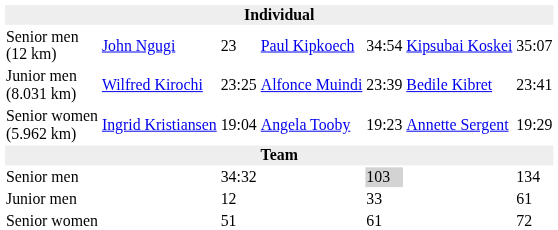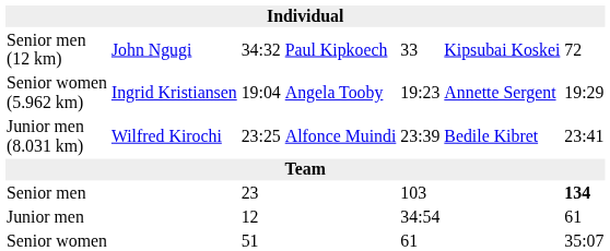 <table>
 <tr>
 <td colspan=7 bgcolor=#eeeeee style=text-align:center;><strong>Individual</strong></td>
 </tr>
 <tr>
 <td>Senior men<br>(12 km)</td>
 <td><a href='#'>John Ngugi</a><br></td>
-<td>23</td>
+<td>34:32</td>
 <td><a href='#'>Paul Kipkoech</a><br></td>
-<td>34:54</td>
+<td>33</td>
 <td><a href='#'>Kipsubai Koskei</a><br></td>
-<td>35:07</td>
+<td>72</td>
+</tr>
+<tr>
+<td>Senior women<br>(5.962 km)</td>
+<td><a href='#'>Ingrid Kristiansen</a><br></td>
+<td>19:04</td>
+<td><a href='#'>Angela Tooby</a><br></td>
+<td>19:23</td>
+<td><a href='#'>Annette Sergent</a><br></td>
+<td>19:29</td>
 </tr>
 <tr>
 <td>Junior men<br>(8.031 km)</td>
 <td><a href='#'>Wilfred Kirochi</a><br></td>
 <td>23:25</td>
 <td><a href='#'>Alfonce Muindi</a><br></td>
 <td>23:39</td>
 <td><a href='#'>Bedile Kibret</a><br></td>
 <td>23:41</td>
 </tr>
 <tr>
-<td>Senior women<br>(5.962 km)</td>
-<td><a href='#'>Ingrid Kristiansen</a><br></td>
-<td>19:04</td>
-<td><a href='#'>Angela Tooby</a><br></td>
-<td>19:23</td>
-<td><a href='#'>Annette Sergent</a><br></td>
-<td>19:29</td>
-</tr>
-<tr>
 <td colspan=7 bgcolor=#eeeeee style=text-align:center;><strong>Team</strong></td>
 </tr>
 <tr>
 <td>Senior men</td>
 <td></td>
-<td>34:32</td>
+<td>23</td>
 <td></td>
-<td style="background: lightgrey;">103</td>
+<td>103</td>
 <td></td>
-<td>134</td>
+<td><strong>134</strong></td>
 </tr>
 <tr>
 <td>Junior men</td>
 <td></td>
 <td>12</td>
 <td></td>
-<td>33</td>
+<td>34:54</td>
 <td></td>
 <td>61</td>
 </tr>
 <tr>
 <td>Senior women</td>
 <td></td>
 <td>51</td>
 <td></td>
 <td>61</td>
 <td></td>
-<td>72</td>
+<td>35:07</td>
 </tr>
 </table>
